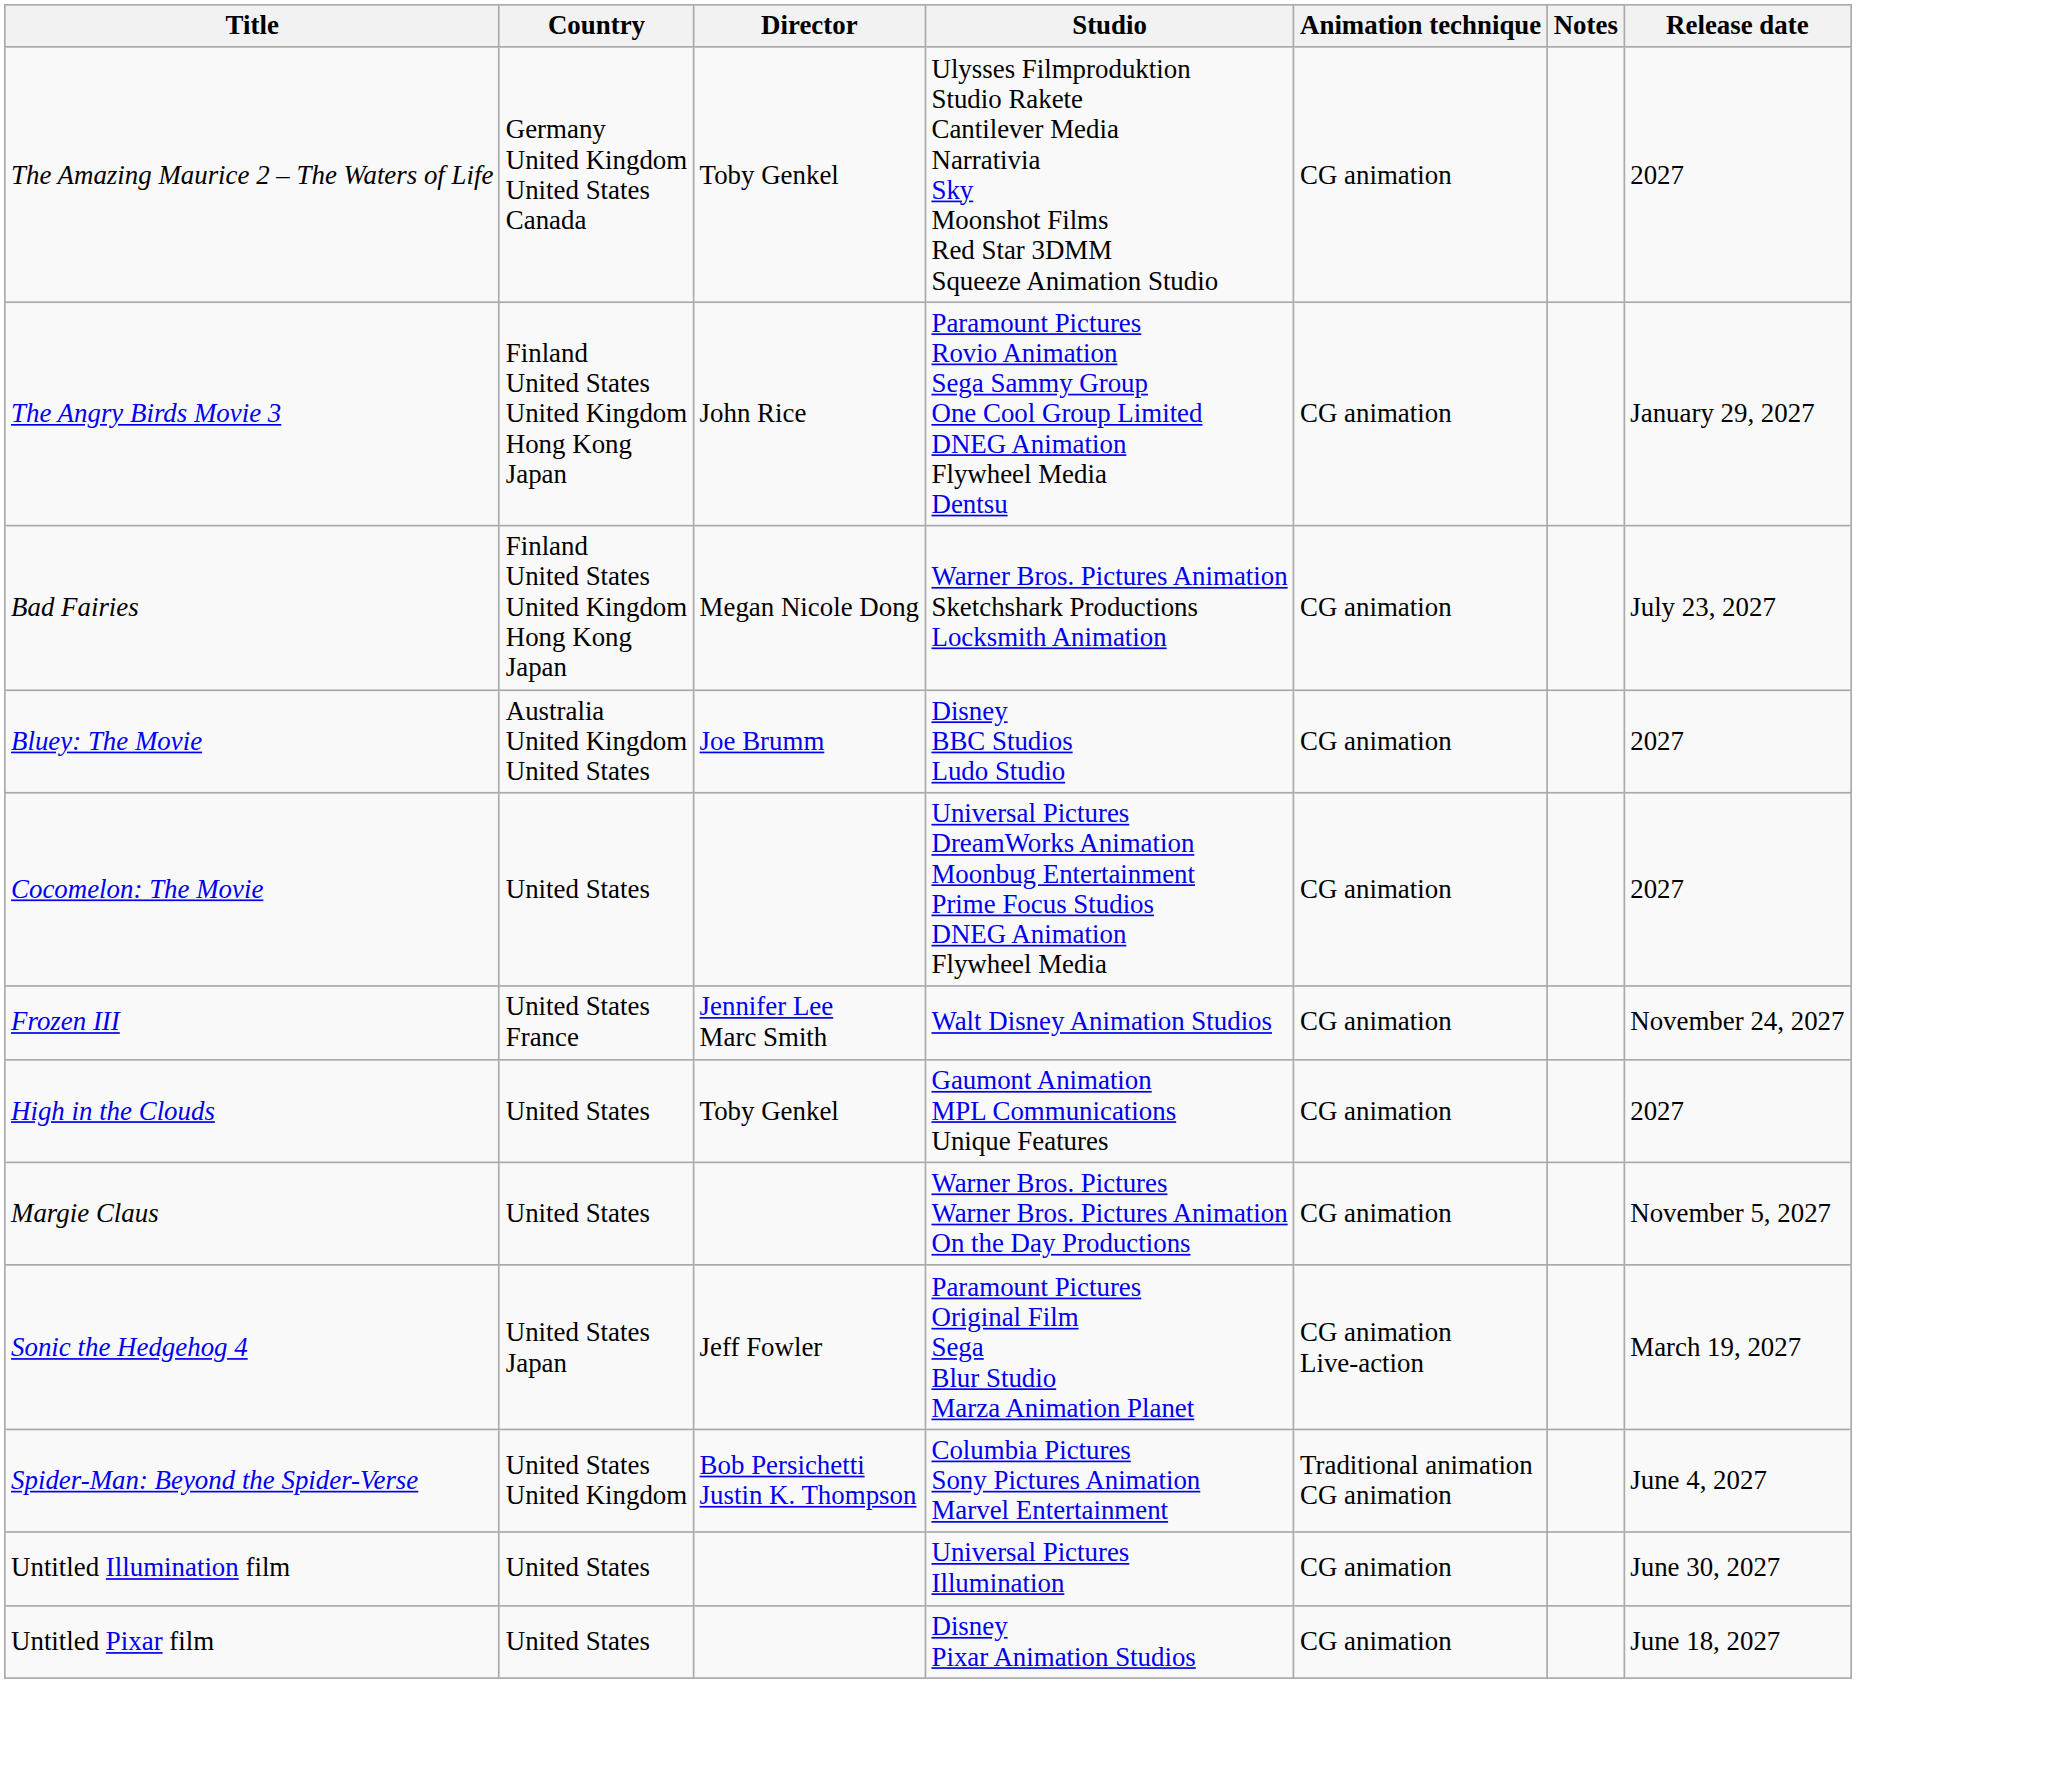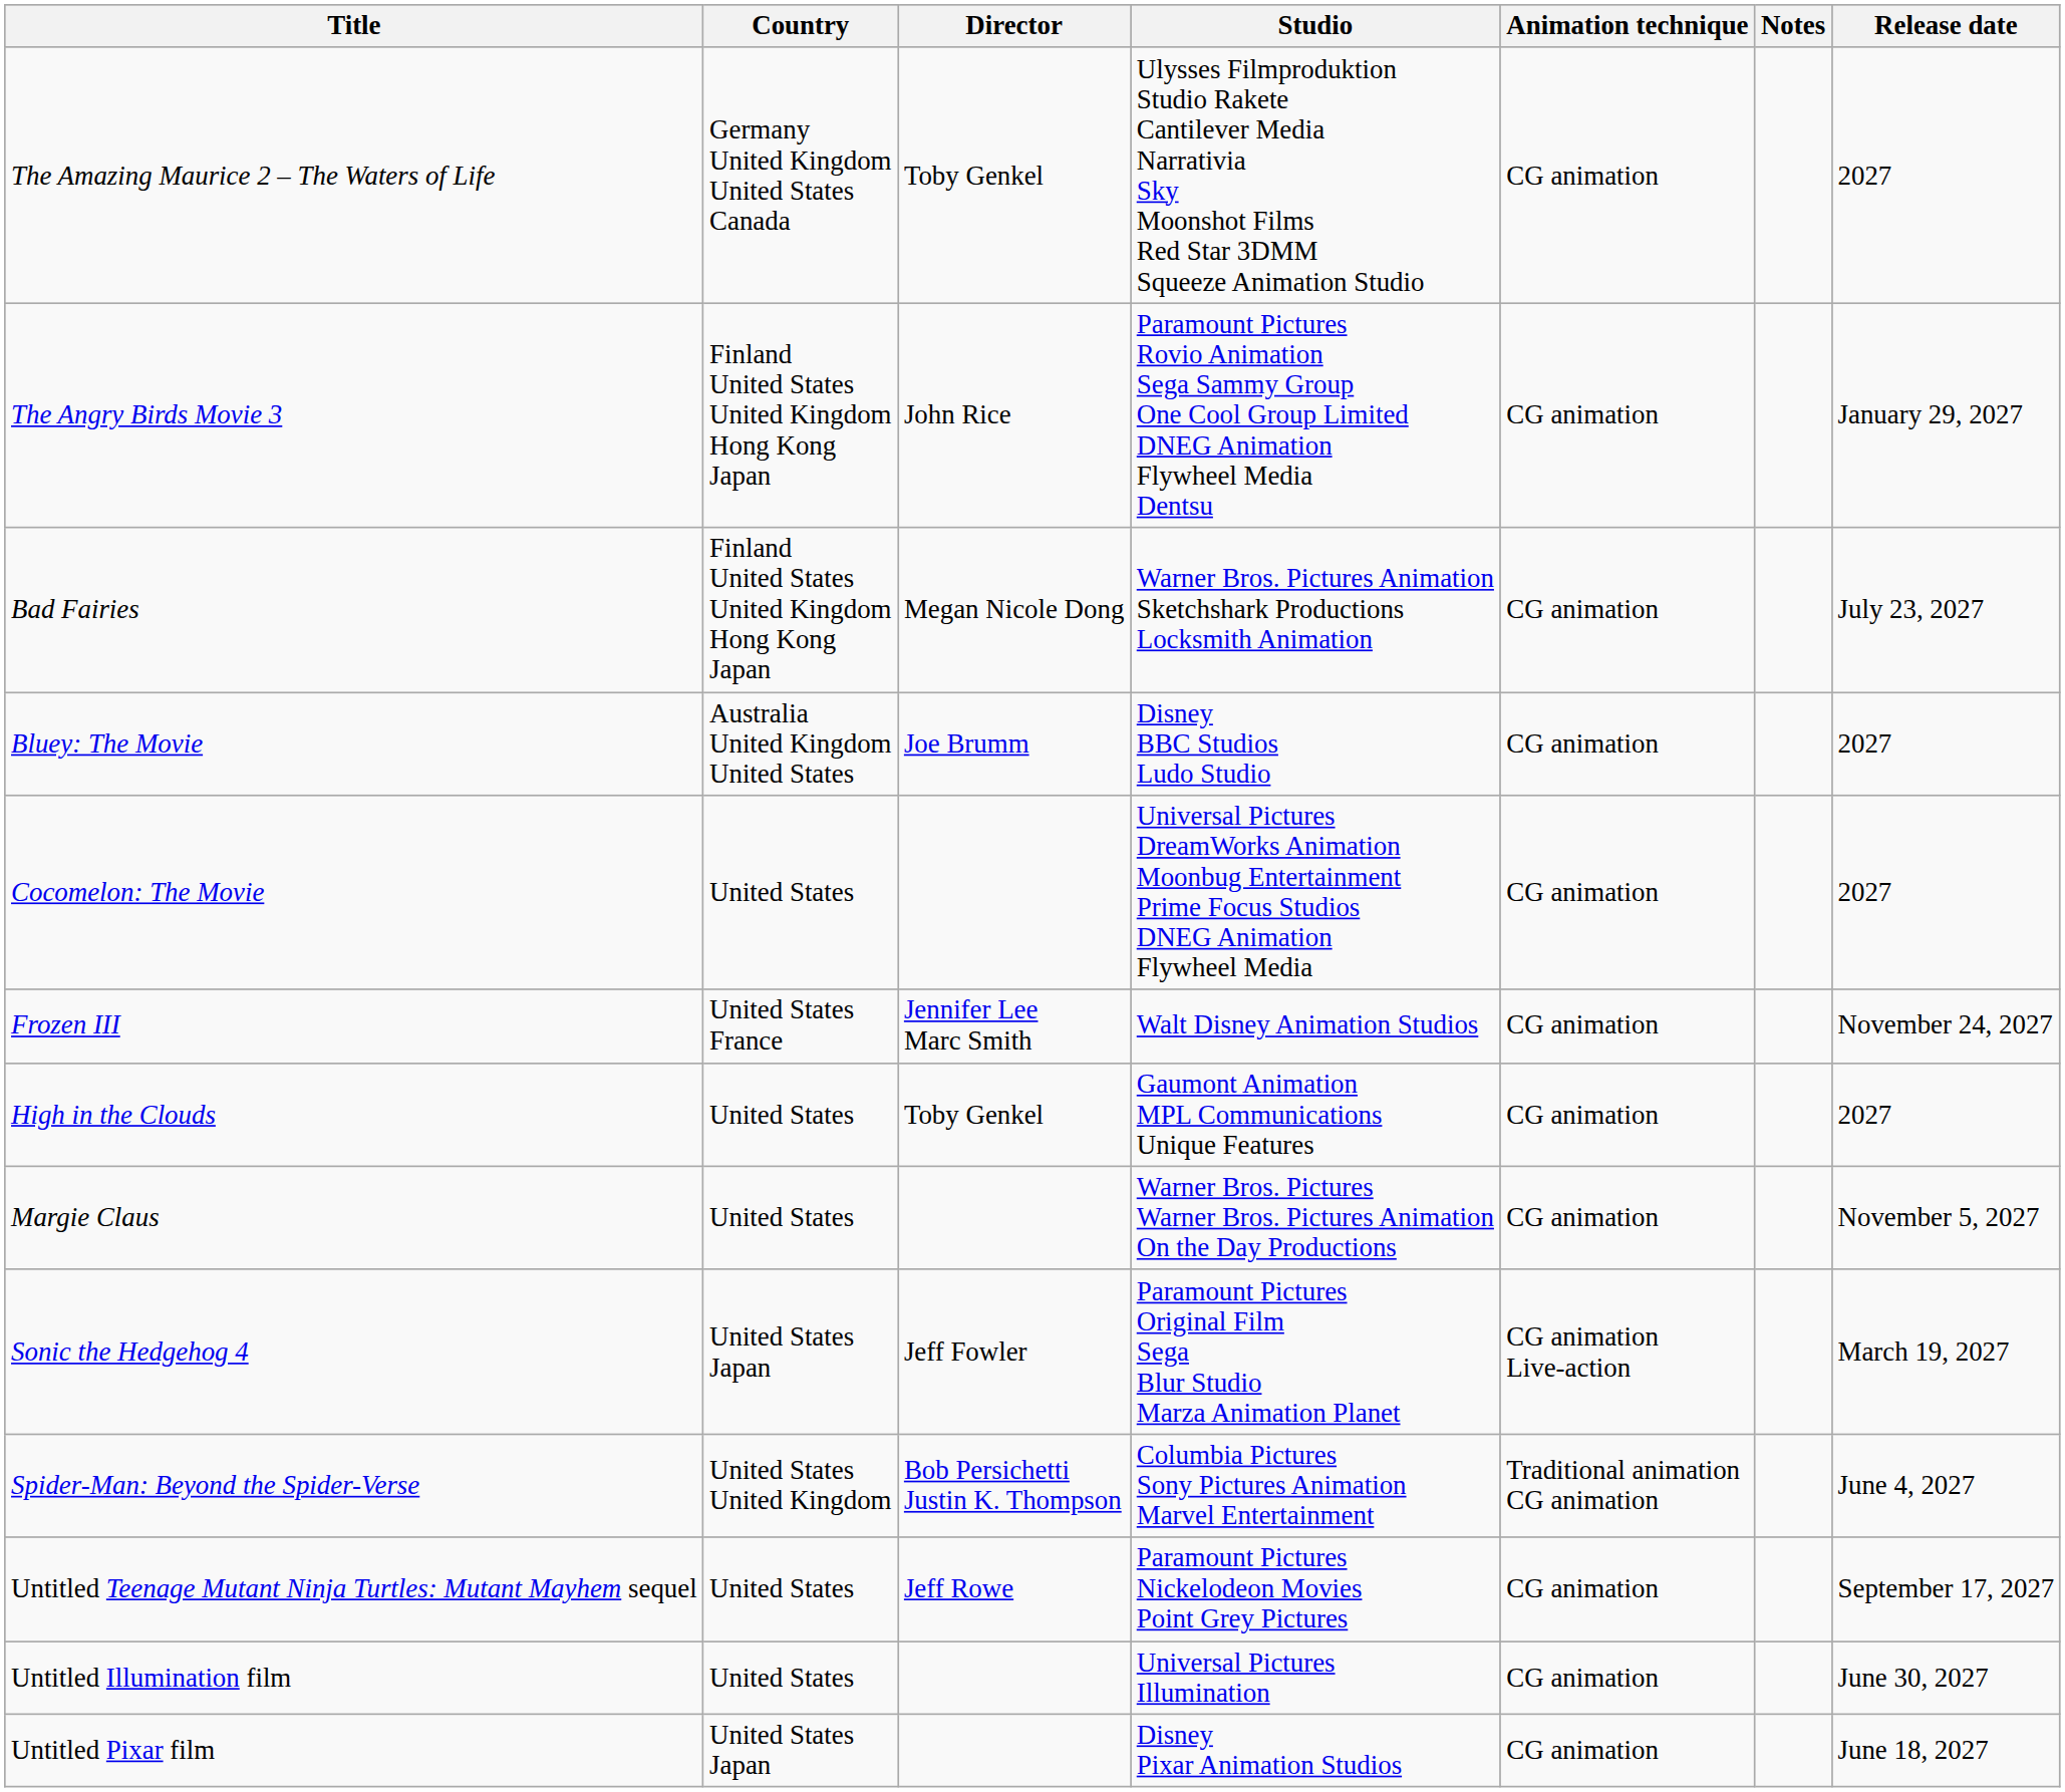 <table class="wikitable sortable">
 <tr>
 <th scope=col>Title</th>
 <th scope=col>Country</th>
 <th scope=col>Director</th>
 <th scope=col>Studio</th>
 <th scope=col>Animation technique</th>
 <th scope=col>Notes</th>
 <th>Release date</th>
 </tr>
 <tr>
 <td data-sort-value="Amazing Maurice 2"><em>The Amazing Maurice 2 – The Waters of Life</em></td>
 <td>Germany<br>United Kingdom<br>United States<br>Canada</td>
 <td>Toby Genkel</td>
 <td>Ulysses Filmproduktion<br>Studio Rakete<br>Cantilever Media<br>Narrativia<br><a href='#'>Sky</a><br>Moonshot Films<br>Red Star 3DMM<br>Squeeze Animation Studio</td>
 <td>CG animation</td>
 <td></td>
 <td>2027</td>
 </tr>
 <tr>
 <td data-sort-value="Angry Birds Movie 3"><em><a href='#'>The Angry Birds Movie 3</a></em></td>
 <td>Finland<br>United States<br>United Kingdom<br>Hong Kong<br>Japan</td>
 <td>John Rice</td>
 <td><a href='#'>Paramount Pictures</a><br><a href='#'>Rovio Animation</a><br><a href='#'>Sega Sammy Group</a><br><a href='#'>One Cool Group Limited</a><br><a href='#'>DNEG Animation</a><br>Flywheel Media<br><a href='#'>Dentsu</a></td>
 <td>CG animation</td>
 <td></td>
 <td>January 29, 2027</td>
 </tr>
 <tr>
 <td><em>Bad Fairies</em></td>
 <td>Finland<br>United States<br>United Kingdom<br>Hong Kong<br>Japan</td>
 <td>Megan Nicole Dong</td>
 <td><a href='#'>Warner Bros. Pictures Animation</a><br>Sketchshark Productions<br><a href='#'>Locksmith Animation</a></td>
 <td>CG animation</td>
 <td></td>
 <td>July 23, 2027</td>
 </tr>
 <tr>
 <td><em><a href='#'>Bluey: The Movie</a></em></td>
 <td>Australia<br>United Kingdom<br>United States</td>
 <td><a href='#'>Joe Brumm</a></td>
 <td><a href='#'>Disney</a><br><a href='#'>BBC Studios</a><br><a href='#'>Ludo Studio</a></td>
 <td>CG animation</td>
 <td></td>
 <td>2027</td>
 </tr>
 <tr>
 <td><em><a href='#'>Cocomelon: The Movie</a></em></td>
 <td>United States</td>
 <td></td>
 <td><a href='#'>Universal Pictures</a><br><a href='#'>DreamWorks Animation</a><br><a href='#'>Moonbug Entertainment</a><br><a href='#'>Prime Focus Studios</a><br><a href='#'>DNEG Animation</a><br>Flywheel Media</td>
 <td>CG animation</td>
 <td></td>
 <td>2027</td>
 </tr>
 <tr>
 <td><em><a href='#'>Frozen III</a></em></td>
 <td>United States<br>France</td>
 <td><a href='#'>Jennifer Lee</a><br>Marc Smith</td>
 <td><a href='#'>Walt Disney Animation Studios</a></td>
 <td>CG animation</td>
 <td></td>
 <td>November 24, 2027</td>
 </tr>
 <tr>
 <td><em><a href='#'>High in the Clouds</a></em></td>
 <td>United States</td>
 <td>Toby Genkel</td>
 <td><a href='#'>Gaumont Animation</a><br><a href='#'>MPL Communications</a><br>Unique Features</td>
 <td>CG animation</td>
 <td></td>
 <td>2027</td>
 </tr>
 <tr>
 <td><em>Margie Claus</em></td>
 <td>United States</td>
 <td></td>
 <td><a href='#'>Warner Bros. Pictures</a><br><a href='#'>Warner Bros. Pictures Animation</a><br><a href='#'>On the Day Productions</a></td>
 <td>CG animation</td>
 <td></td>
 <td>November 5, 2027</td>
 </tr>
 <tr>
 <td><em><a href='#'>Sonic the Hedgehog 4</a></em></td>
 <td>United States<br>Japan</td>
 <td>Jeff Fowler</td>
 <td><a href='#'>Paramount Pictures</a><br><a href='#'>Original Film</a><br><a href='#'>Sega</a><br><a href='#'>Blur Studio</a><br><a href='#'>Marza Animation Planet</a></td>
 <td>CG animation<br>Live-action</td>
 <td></td>
 <td>March 19, 2027</td>
 </tr>
 <tr>
 <td><em><a href='#'>Spider-Man: Beyond the Spider-Verse</a></em></td>
 <td>United States<br>United Kingdom</td>
 <td><a href='#'>Bob Persichetti</a><br><a href='#'>Justin K. Thompson</a></td>
 <td><a href='#'>Columbia Pictures</a><br><a href='#'>Sony Pictures Animation</a><br><a href='#'>Marvel Entertainment</a></td>
 <td>Traditional animation<br>CG animation</td>
 <td></td>
 <td>June 4, 2027</td>
 </tr>
 <tr>
+<td data-sort-value="Teenage Mutant Ninja Turtles Mutant Mayhem sequel">Untitled <em><a href='#'>Teenage Mutant Ninja Turtles: Mutant Mayhem</a></em> sequel</td>
+<td>United States</td>
+<td><a href='#'>Jeff Rowe</a></td>
+<td><a href='#'>Paramount Pictures</a><br><a href='#'>Nickelodeon Movies</a><br><a href='#'>Point Grey Pictures</a></td>
+<td>CG animation</td>
+<td></td>
+<td>September 17, 2027</td>
+</tr>
+<tr>
 <td data-sort-value="Illumination film">Untitled <a href='#'>Illumination</a> film</td>
 <td>United States</td>
 <td></td>
 <td><a href='#'>Universal Pictures</a><br><a href='#'>Illumination</a></td>
 <td>CG animation</td>
 <td></td>
 <td>June 30, 2027</td>
 </tr>
 <tr>
 <td data-sort-value="Pixar film">Untitled <a href='#'>Pixar</a> film</td>
-<td>United States</td>
+<td>United States<br>Japan</td>
 <td></td>
 <td><a href='#'>Disney</a><br><a href='#'>Pixar Animation Studios</a></td>
 <td>CG animation</td>
 <td></td>
 <td>June 18, 2027</td>
 </tr>
 </table>
